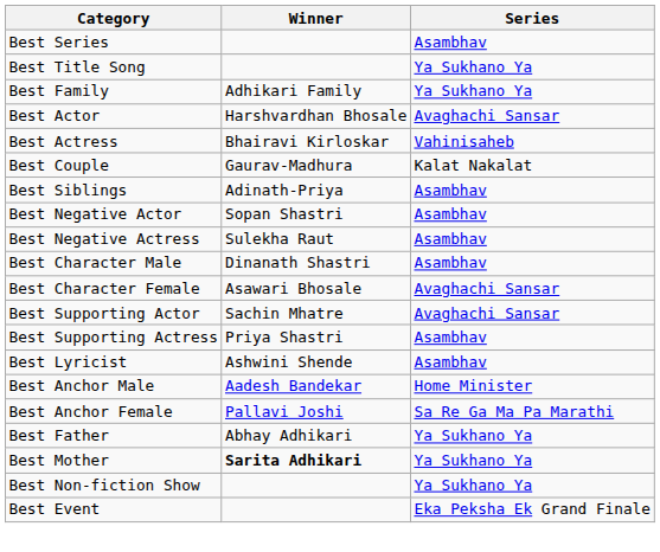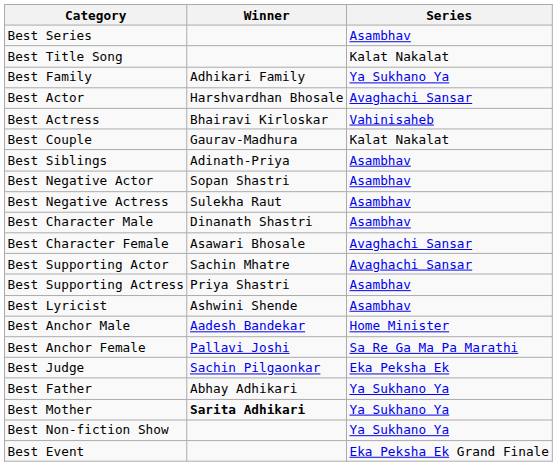 <table class="wikitable sortable">
 <tr>
 <th>Category</th>
 <th>Winner</th>
 <th>Series</th>
 </tr>
 <tr>
 <td>Best Series</td>
 <td></td>
 <td><a href='#'>Asambhav</a></td>
 </tr>
 <tr>
 <td>Best Title Song</td>
 <td></td>
-<td><a href='#'>Ya Sukhano Ya</a></td>
+<td>Kalat Nakalat</td>
 </tr>
 <tr>
 <td>Best Family</td>
 <td>Adhikari Family</td>
 <td><a href='#'>Ya Sukhano Ya</a></td>
 </tr>
 <tr>
 <td>Best Actor</td>
 <td>Harshvardhan Bhosale</td>
 <td><a href='#'>Avaghachi Sansar</a></td>
 </tr>
 <tr>
 <td>Best Actress</td>
 <td>Bhairavi Kirloskar</td>
 <td><a href='#'>Vahinisaheb</a></td>
 </tr>
 <tr>
 <td>Best Couple</td>
 <td>Gaurav-Madhura</td>
 <td>Kalat Nakalat</td>
 </tr>
 <tr>
 <td>Best Siblings</td>
 <td>Adinath-Priya</td>
 <td><a href='#'>Asambhav</a></td>
 </tr>
 <tr>
 <td>Best Negative Actor</td>
 <td>Sopan Shastri</td>
 <td><a href='#'>Asambhav</a></td>
 </tr>
 <tr>
 <td>Best Negative Actress</td>
 <td>Sulekha Raut</td>
 <td><a href='#'>Asambhav</a></td>
 </tr>
 <tr>
 <td>Best Character Male</td>
 <td>Dinanath Shastri</td>
 <td><a href='#'>Asambhav</a></td>
 </tr>
 <tr>
 <td>Best Character Female</td>
 <td>Asawari Bhosale</td>
 <td><a href='#'>Avaghachi Sansar</a></td>
 </tr>
 <tr>
 <td>Best Supporting Actor</td>
 <td>Sachin Mhatre</td>
 <td><a href='#'>Avaghachi Sansar</a></td>
 </tr>
 <tr>
 <td>Best Supporting Actress</td>
 <td>Priya Shastri</td>
 <td><a href='#'>Asambhav</a></td>
 </tr>
 <tr>
 <td>Best Lyricist</td>
 <td>Ashwini Shende</td>
 <td><a href='#'>Asambhav</a></td>
 </tr>
 <tr>
 <td>Best Anchor Male</td>
 <td><a href='#'>Aadesh Bandekar</a></td>
 <td><a href='#'>Home Minister</a></td>
 </tr>
 <tr>
 <td>Best Anchor Female</td>
 <td><a href='#'>Pallavi Joshi</a></td>
 <td><a href='#'>Sa Re Ga Ma Pa Marathi</a></td>
 </tr>
 <tr>
+<td>Best Judge</td>
+<td><a href='#'>Sachin Pilgaonkar</a></td>
+<td><a href='#'>Eka Peksha Ek</a></td>
+</tr>
+<tr>
 <td>Best Father</td>
 <td>Abhay Adhikari</td>
 <td><a href='#'>Ya Sukhano Ya</a></td>
 </tr>
 <tr>
 <td>Best Mother</td>
 <td><strong>Sarita Adhikari</strong></td>
 <td><a href='#'>Ya Sukhano Ya</a></td>
 </tr>
 <tr>
 <td>Best Non-fiction Show</td>
 <td></td>
 <td><a href='#'>Ya Sukhano Ya</a></td>
 </tr>
 <tr>
 <td>Best Event</td>
 <td></td>
 <td><a href='#'>Eka Peksha Ek</a> Grand Finale</td>
 </tr>
 </table>
